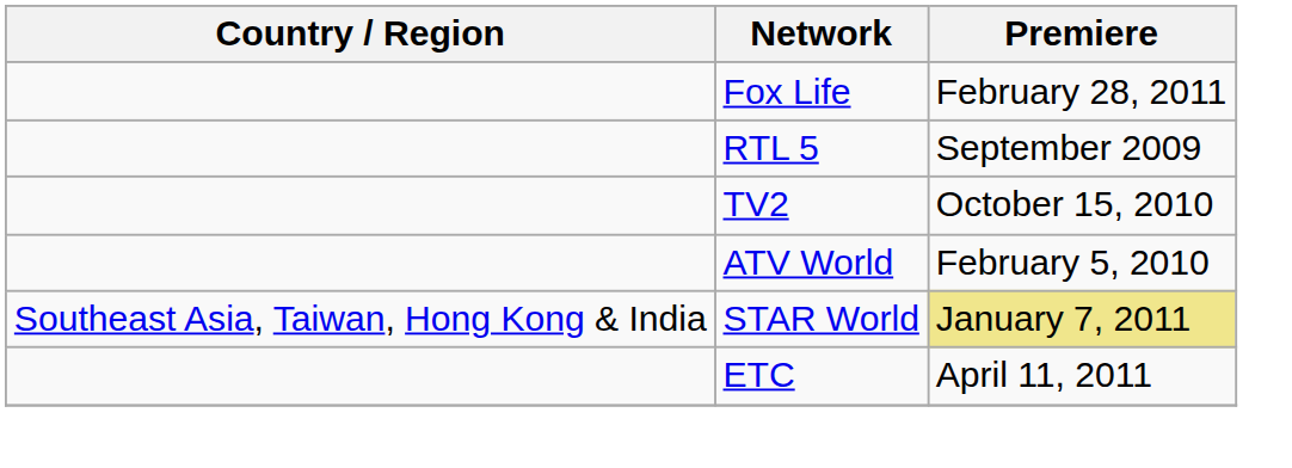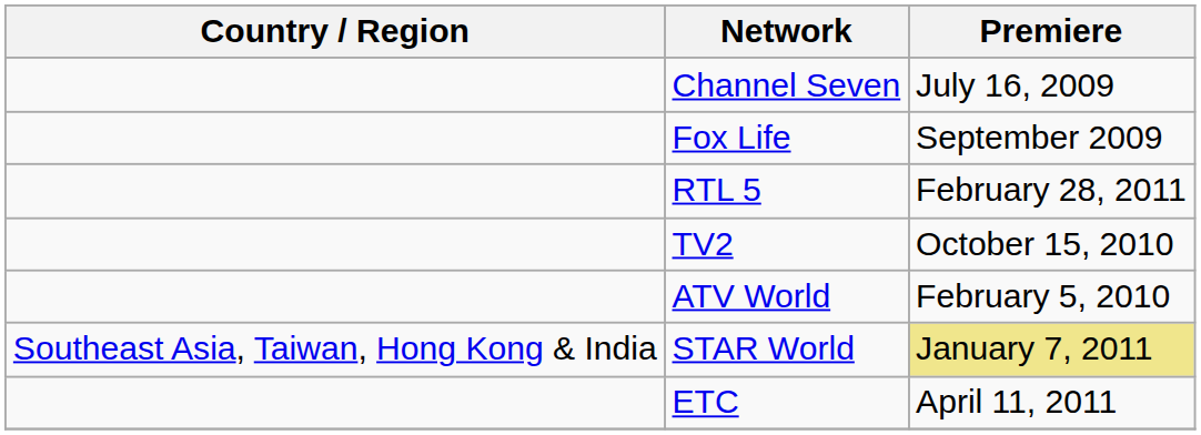 <table class="wikitable">
 <tr>
 <th>Country / Region</th>
 <th>Network</th>
 <th>Premiere</th>
 </tr>
 <tr>
 <td></td>
+<td><a href='#'>Channel Seven</a></td>
+<td>July 16, 2009</td>
+</tr>
+<tr>
+<td></td>
 <td><a href='#'>Fox Life</a></td>
-<td>February 28, 2011</td>
+<td>September 2009</td>
 </tr>
 <tr>
 <td></td>
 <td><a href='#'>RTL 5</a></td>
-<td>September 2009</td>
+<td>February 28, 2011</td>
 </tr>
 <tr>
 <td></td>
 <td><a href='#'>TV2</a></td>
 <td>October 15, 2010</td>
 </tr>
 <tr>
 <td></td>
 <td><a href='#'>ATV World</a></td>
 <td>February 5, 2010</td>
 </tr>
 <tr>
 <td><a href='#'>Southeast Asia</a>, <a href='#'>Taiwan</a>, <a href='#'>Hong Kong</a> & India</td>
 <td><a href='#'>STAR World</a></td>
 <td style="background: khaki;">January 7, 2011</td>
 </tr>
 <tr>
 <td></td>
 <td><a href='#'>ETC</a></td>
 <td>April 11, 2011</td>
 </tr>
 <tr>
 </tr>
 </table>
